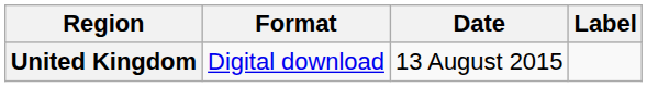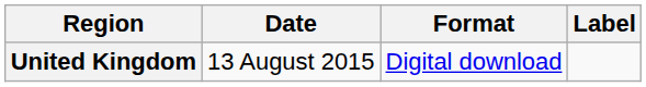 <table class="wikitable plainrowheaders">
 <tr>
 <th>Region</th>
+<th>Date</th>
 <th>Format</th>
-<th>Date</th>
 <th>Label</th>
 </tr>
 <tr>
 <th scope="row">United Kingdom</th>
+<td>13 August 2015</td>
 <td><a href='#'>Digital download</a></td>
-<td>13 August 2015</td>
 <td></td>
 </tr>
 </table>
